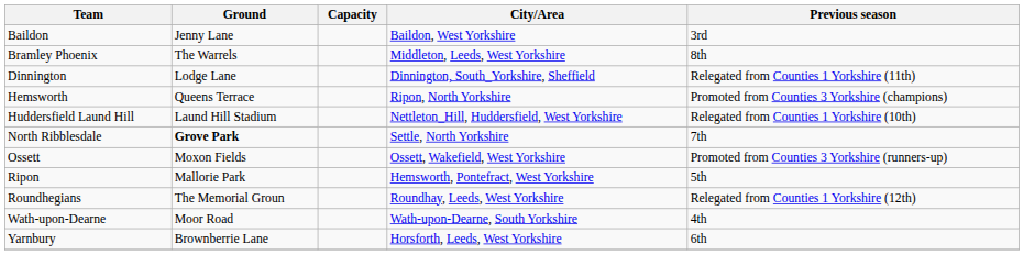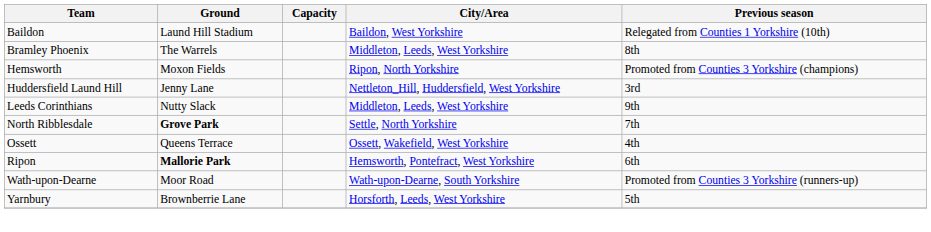 <table class="wikitable sortable" width=100%>
 <tr>
 <th>Team</th>
 <th>Ground</th>
 <th>Capacity</th>
 <th>City/Area</th>
 <th>Previous season</th>
 </tr>
 <tr>
 <td>Baildon</td>
-<td>Jenny Lane</td>
+<td>Laund Hill Stadium</td>
 <td></td>
 <td><a href='#'>Baildon</a>, <a href='#'>West Yorkshire</a></td>
-<td>3rd</td>
+<td>Relegated from <a href='#'>Counties 1 Yorkshire</a> (10th)</td>
 </tr>
 <tr>
 <td>Bramley Phoenix</td>
 <td>The Warrels</td>
 <td></td>
 <td><a href='#'>Middleton</a>, <a href='#'>Leeds</a>, <a href='#'>West Yorkshire</a></td>
 <td>8th</td>
 </tr>
 <tr>
-<td>Dinnington</td>
-<td>Lodge Lane</td>
-<td></td>
-<td><a href='#'>Dinnington, South_Yorkshire</a>, <a href='#'>Sheffield</a></td>
-<td>Relegated from <a href='#'>Counties 1 Yorkshire</a> (11th)</td>
-</tr>
-<tr>
 <td>Hemsworth</td>
-<td>Queens Terrace</td>
+<td>Moxon Fields</td>
 <td></td>
 <td><a href='#'>Ripon</a>, <a href='#'>North Yorkshire</a></td>
 <td>Promoted from <a href='#'>Counties 3 Yorkshire</a> (champions)</td>
 </tr>
 <tr>
 <td>Huddersfield Laund Hill</td>
-<td>Laund Hill Stadium</td>
+<td>Jenny Lane</td>
 <td></td>
 <td><a href='#'>Nettleton_Hill</a>, <a href='#'>Huddersfield</a>, <a href='#'>West Yorkshire</a></td>
-<td>Relegated from <a href='#'>Counties 1 Yorkshire</a> (10th)</td>
+<td>3rd</td>
+</tr>
+<tr>
+<td>Leeds Corinthians</td>
+<td>Nutty Slack</td>
+<td></td>
+<td><a href='#'>Middleton</a>, <a href='#'>Leeds</a>, <a href='#'>West Yorkshire</a></td>
+<td>9th</td>
 </tr>
 <tr>
 <td>North Ribblesdale</td>
 <td><strong>Grove Park</strong></td>
 <td></td>
 <td><a href='#'>Settle</a>, <a href='#'>North Yorkshire</a></td>
 <td>7th</td>
 </tr>
 <tr>
 <td>Ossett</td>
-<td>Moxon Fields</td>
+<td>Queens Terrace</td>
 <td></td>
 <td><a href='#'>Ossett</a>, <a href='#'>Wakefield</a>, <a href='#'>West Yorkshire</a></td>
-<td>Promoted from <a href='#'>Counties 3 Yorkshire</a> (runners-up)</td>
+<td>4th</td>
 </tr>
 <tr>
 <td>Ripon</td>
-<td>Mallorie Park</td>
+<td><strong>Mallorie Park</strong></td>
 <td></td>
 <td><a href='#'>Hemsworth</a>, <a href='#'>Pontefract</a>, <a href='#'>West Yorkshire</a></td>
-<td>5th</td>
-</tr>
-<tr>
-<td>Roundhegians</td>
-<td>The Memorial Groun</td>
-<td></td>
-<td><a href='#'>Roundhay</a>, <a href='#'>Leeds</a>, <a href='#'>West Yorkshire</a></td>
-<td>Relegated from <a href='#'>Counties 1 Yorkshire</a> (12th)</td>
+<td>6th</td>
 </tr>
 <tr>
 <td>Wath-upon-Dearne</td>
 <td>Moor Road</td>
 <td></td>
 <td><a href='#'>Wath-upon-Dearne</a>, <a href='#'>South Yorkshire</a></td>
-<td>4th</td>
+<td>Promoted from <a href='#'>Counties 3 Yorkshire</a> (runners-up)</td>
 </tr>
 <tr>
 <td>Yarnbury</td>
 <td>Brownberrie Lane</td>
 <td></td>
 <td><a href='#'>Horsforth</a>, <a href='#'>Leeds</a>, <a href='#'>West Yorkshire</a></td>
-<td>6th</td>
+<td>5th</td>
 </tr>
 <tr>
 </tr>
 </table>
